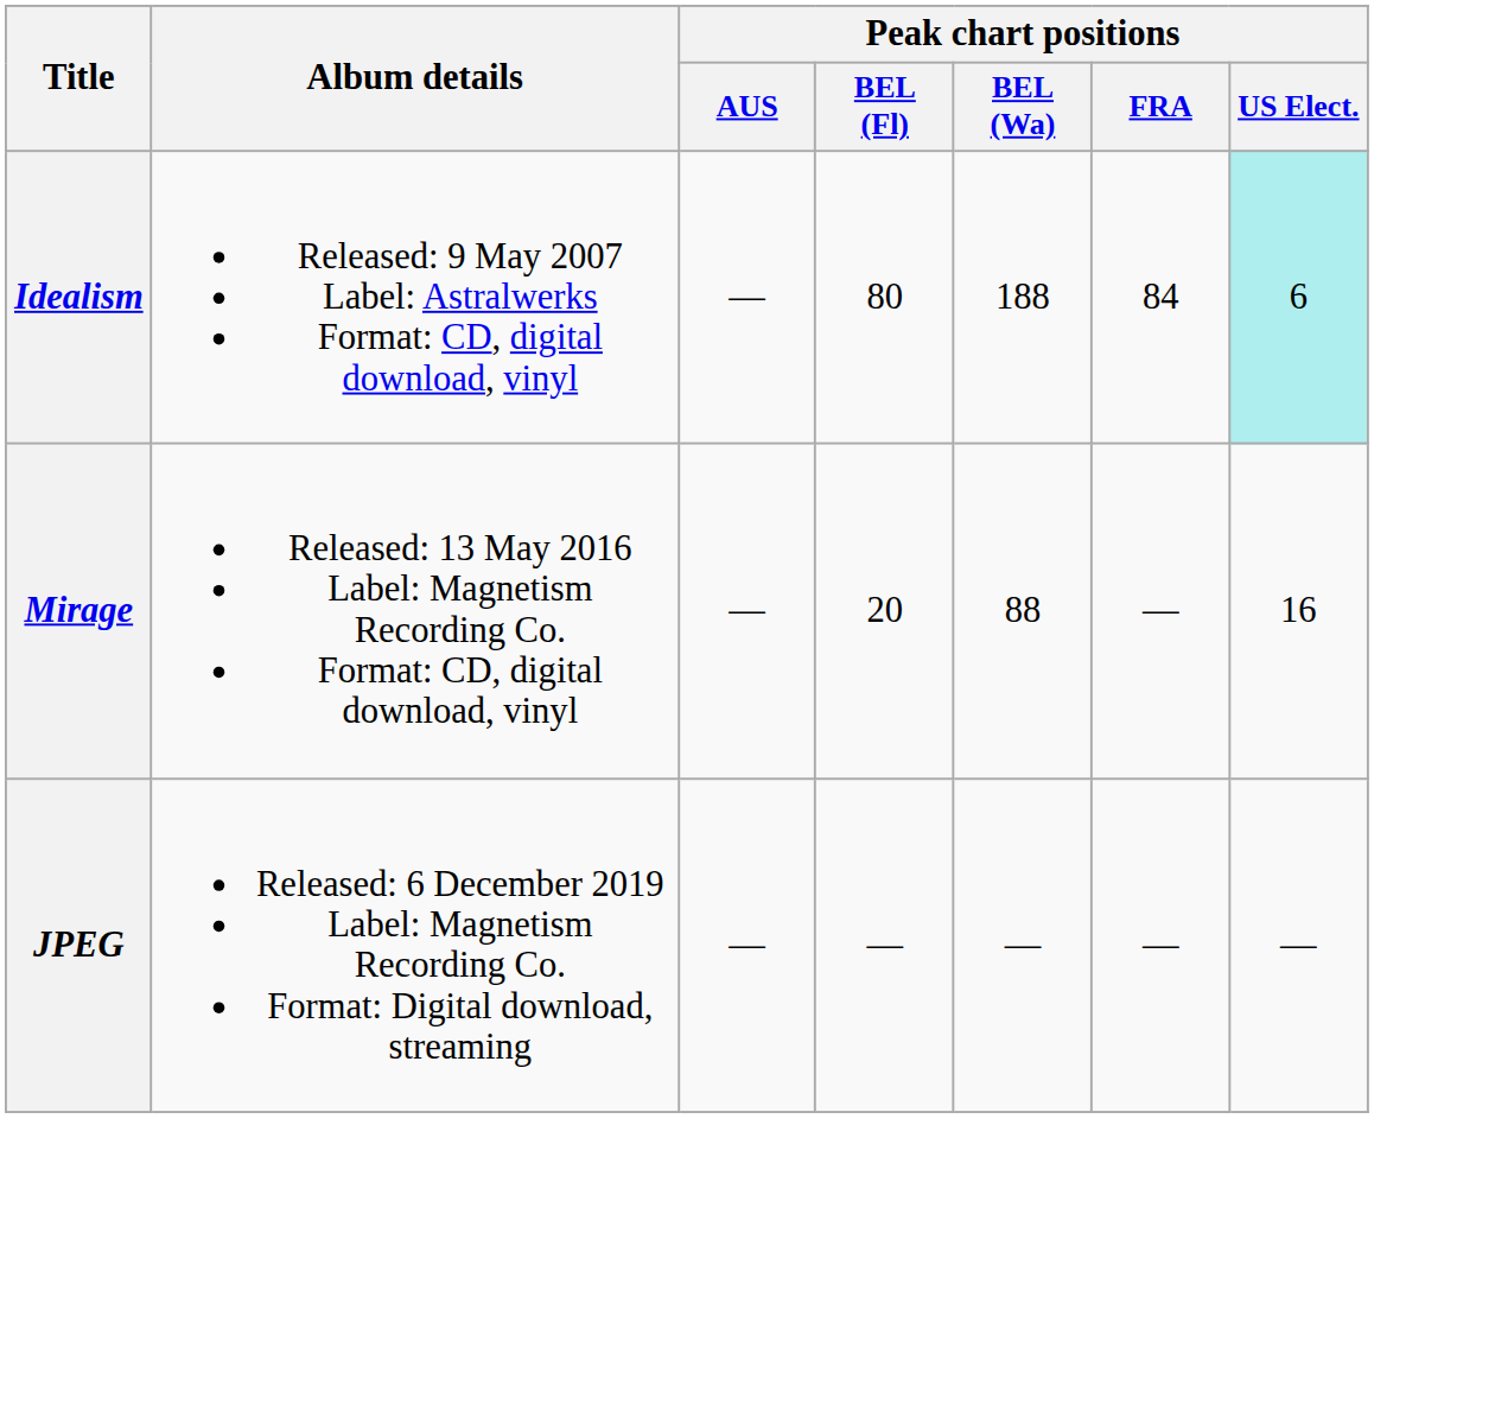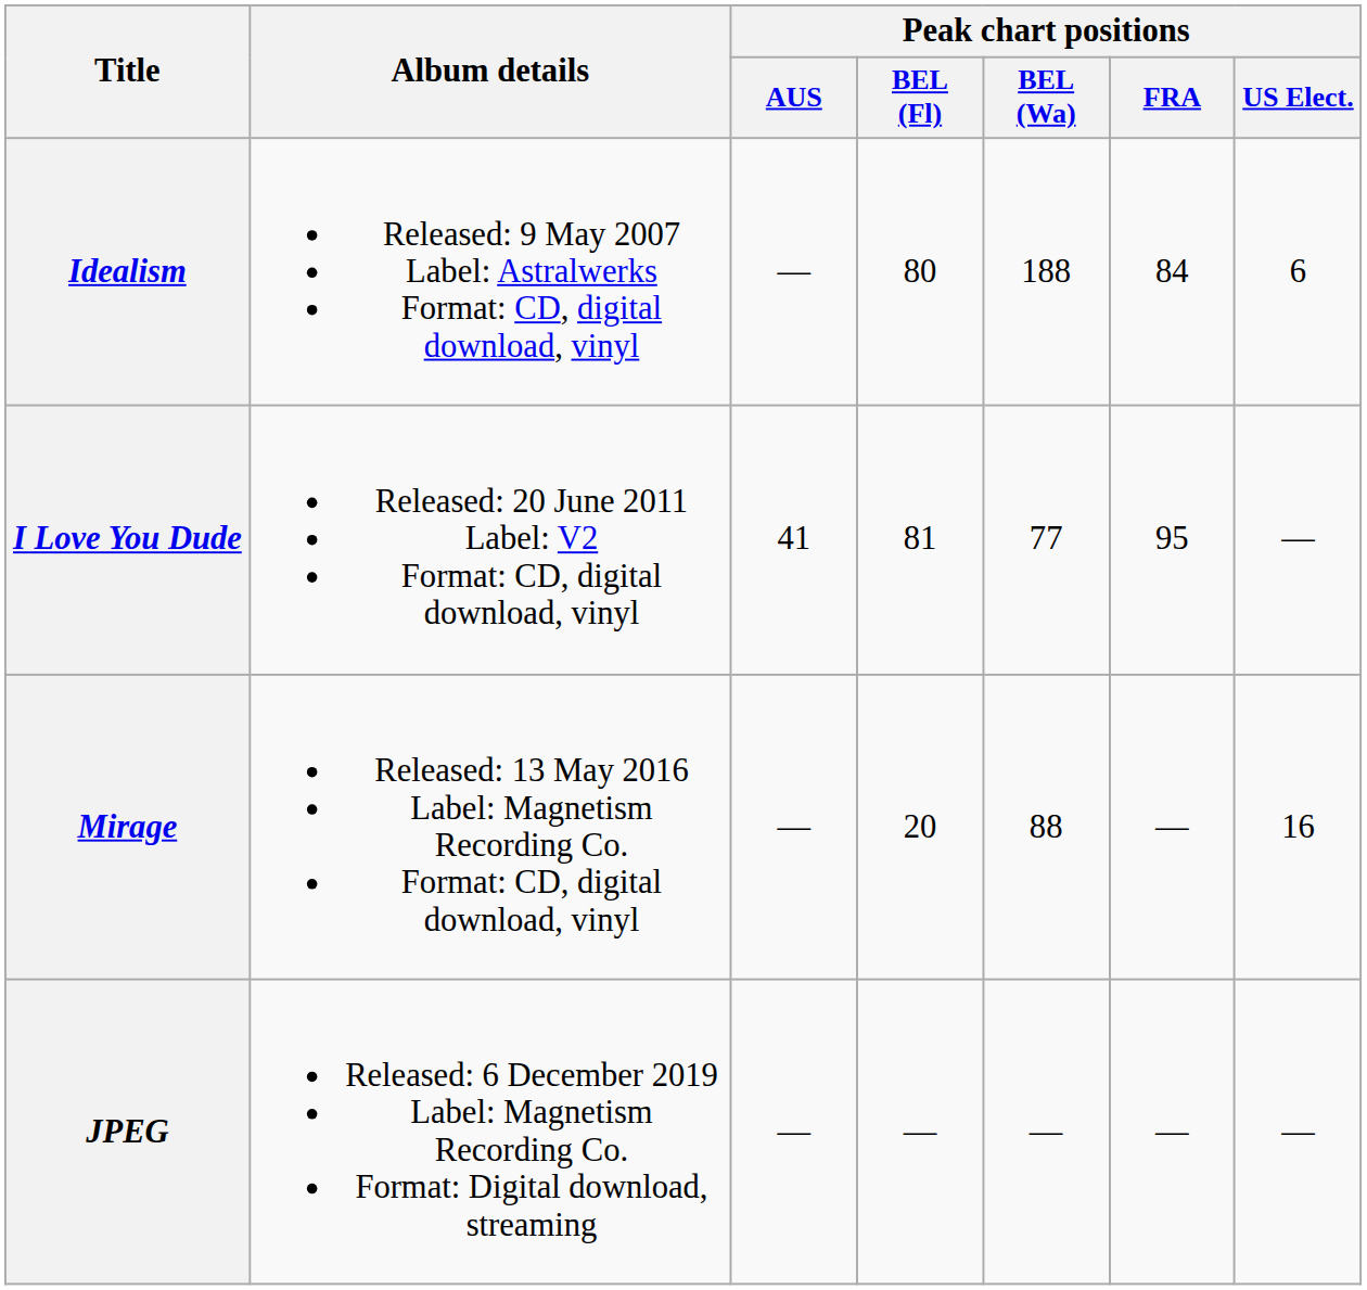 <table class="wikitable plainrowheaders" style="text-align:center;">
 <tr>
 <th rowspan="2">Title</th>
 <th rowspan="2" style="width:225px;">Album details</th>
 <th colspan="5">Peak chart positions</th>
 </tr>
 <tr>
 <th style="width:4em;font-size:85%;"><a href='#'>AUS</a><br></th>
 <th style="width:4em;font-size:85%"><a href='#'>BEL<br>(Fl)</a><br></th>
 <th style="width:4em;font-size:85%"><a href='#'>BEL<br>(Wa)</a><br></th>
 <th style="width:4em;font-size:85%"><a href='#'>FRA</a><br></th>
 <th style="width:4em;font-size:85%"><a href='#'>US Elect.</a><br></th>
 </tr>
 <tr>
 <th scope="row"><em><a href='#'>Idealism</a></em></th>
 <td><br><ul><li>Released: 9 May 2007</li><li>Label: <a href='#'>Astralwerks</a></li><li>Format: <a href='#'>CD</a>, <a href='#'>digital download</a>, <a href='#'>vinyl</a></li></ul></td>
 <td>—</td>
 <td>80</td>
 <td>188</td>
 <td>84</td>
-<td style="background: paleturquoise;">6</td>
+<td>6</td>
+</tr>
+<tr>
+<th scope="row"><em><a href='#'>I Love You Dude</a></em></th>
+<td><br><ul><li>Released: 20 June 2011</li><li>Label: <a href='#'>V2</a></li><li>Format: CD, digital download, vinyl</li></ul></td>
+<td>41</td>
+<td>81</td>
+<td>77</td>
+<td>95</td>
+<td>—</td>
 </tr>
 <tr>
 <th scope="row"><em><a href='#'>Mirage</a></em></th>
 <td><br><ul><li>Released: 13 May 2016</li><li>Label: Magnetism Recording Co.</li><li>Format: CD, digital download, vinyl</li></ul></td>
 <td>—</td>
 <td>20</td>
 <td>88</td>
 <td>—</td>
 <td>16</td>
 </tr>
 <tr>
 <th scope="row"><em>JPEG</em></th>
 <td><br><ul><li>Released: 6 December 2019</li><li>Label: Magnetism Recording Co.</li><li>Format: Digital download, streaming</li></ul></td>
 <td>—</td>
 <td>—</td>
 <td>—</td>
 <td>—</td>
 <td>—</td>
 </tr>
 </table>
